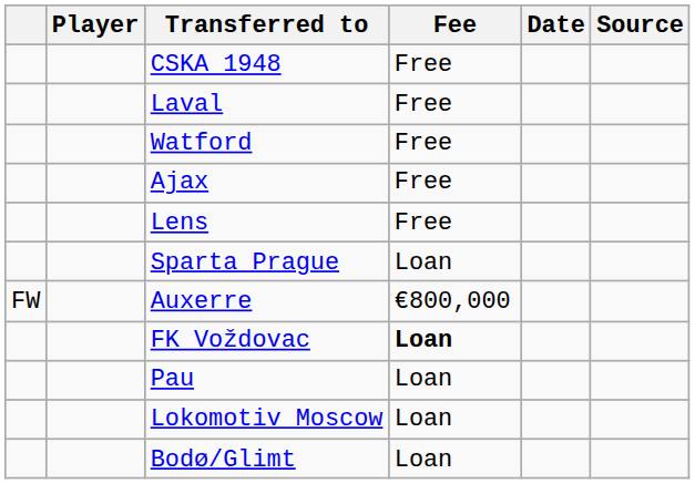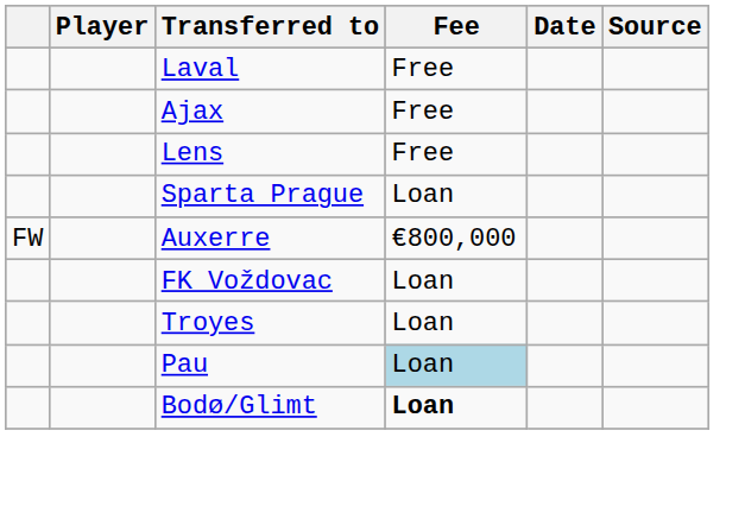 <table class="wikitable plainrowheaders sortable">
 <tr>
 <th></th>
 <th scope="col">Player</th>
 <th>Transferred to</th>
 <th style="width: 65px;">Fee</th>
 <th scope="col">Date</th>
 <th scope="col">Source</th>
 </tr>
 <tr>
 <td align="center"></td>
 <td></td>
-<td> <a href='#'>CSKA 1948</a></td>
-<td>Free</td>
-<td></td>
-<td></td>
-</tr>
-<tr>
-<td align="center"></td>
-<td></td>
 <td> <a href='#'>Laval</a></td>
-<td>Free</td>
-<td></td>
-<td></td>
-</tr>
-<tr>
-<td align="center"></td>
-<td></td>
-<td> <a href='#'>Watford</a></td>
 <td>Free</td>
 <td></td>
 <td></td>
 </tr>
 <tr>
 <td align="center"></td>
 <td></td>
 <td> <a href='#'>Ajax</a></td>
 <td>Free</td>
 <td></td>
 <td></td>
 </tr>
 <tr>
 <td align="center"></td>
 <td></td>
 <td> <a href='#'>Lens</a></td>
 <td>Free</td>
 <td></td>
 <td></td>
 </tr>
 <tr>
 <td align="center"></td>
 <td></td>
 <td> <a href='#'>Sparta Prague</a></td>
 <td>Loan</td>
 <td></td>
 <td></td>
 </tr>
 <tr>
 <td align="center">FW</td>
 <td></td>
 <td> <a href='#'>Auxerre</a></td>
 <td>€800,000</td>
 <td></td>
 <td></td>
 </tr>
 <tr>
 <td align="center"></td>
 <td></td>
 <td> <a href='#'>FK Voždovac</a></td>
-<td><strong>Loan</strong></td>
+<td>Loan</td>
+<td></td>
+<td></td>
+</tr>
+<tr>
+<td align="center"></td>
+<td></td>
+<td> <a href='#'>Troyes</a></td>
+<td>Loan</td>
 <td></td>
 <td></td>
 </tr>
 <tr>
 <td align="center"></td>
 <td></td>
 <td> <a href='#'>Pau</a></td>
-<td>Loan</td>
-<td></td>
-<td></td>
-</tr>
-<tr>
-<td align="center"></td>
-<td></td>
-<td> <a href='#'>Lokomotiv Moscow</a></td>
-<td>Loan</td>
+<td style="background: lightblue;">Loan</td>
 <td></td>
 <td></td>
 </tr>
 <tr>
 <td align="center"></td>
 <td></td>
 <td> <a href='#'>Bodø/Glimt</a></td>
-<td>Loan</td>
+<td><strong>Loan</strong></td>
 <td></td>
 <td></td>
 </tr>
 </table>
